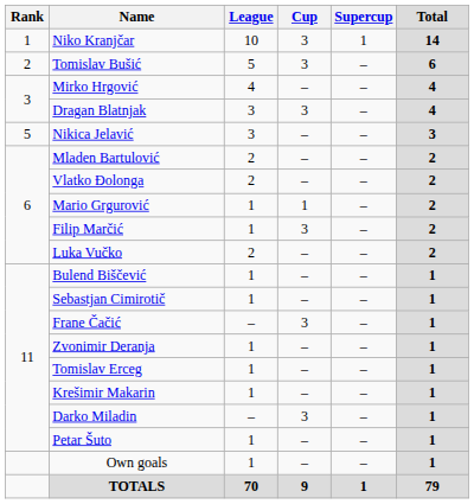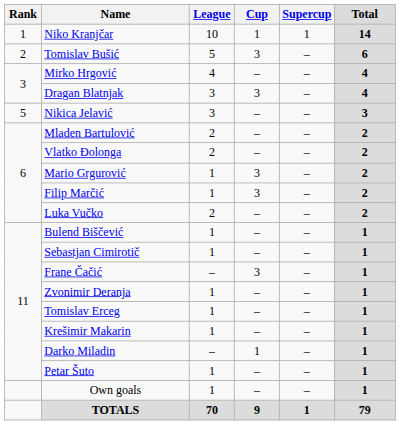 <table class="wikitable" style="font-size: 95%; text-align: center;">
 <tr>
 <th width=40>Rank</th>
 <th width=180>Name</th>
 <th width=50><a href='#'>League</a></th>
 <th width=50><a href='#'>Cup</a></th>
 <th width=50><a href='#'>Supercup</a></th>
 <th width=70 style="background: #DCDCDC">Total</th>
 </tr>
 <tr>
 <td rowspan=1>1</td>
 <td style="text-align:left;"> <a href='#'>Niko Kranjčar</a></td>
 <td>10</td>
-<td>3</td>
+<td>1</td>
 <td>1</td>
 <th style="background: #DCDCDC"><strong>14</strong></th>
 </tr>
 <tr>
 <td rowspan=1>2</td>
 <td style="text-align:left;"> <a href='#'>Tomislav Bušić</a></td>
 <td>5</td>
 <td>3</td>
 <td>–</td>
 <th style="background: #DCDCDC"><strong>6</strong></th>
 </tr>
 <tr>
 <td rowspan=2>3</td>
 <td style="text-align:left;"> <a href='#'>Mirko Hrgović</a></td>
 <td>4</td>
 <td>–</td>
 <td>–</td>
 <th style="background: #DCDCDC"><strong>4</strong></th>
 </tr>
 <tr>
 <td style="text-align:left;"> <a href='#'>Dragan Blatnjak</a></td>
 <td>3</td>
 <td>3</td>
 <td>–</td>
 <th style="background: #DCDCDC"><strong>4</strong></th>
 </tr>
 <tr>
 <td rowspan=1>5</td>
 <td style="text-align:left;"> <a href='#'>Nikica Jelavić</a></td>
 <td>3</td>
 <td>–</td>
 <td>–</td>
 <th style="background: #DCDCDC"><strong>3</strong></th>
 </tr>
 <tr>
 <td rowspan=5>6</td>
 <td style="text-align:left;"> <a href='#'>Mladen Bartulović</a></td>
 <td>2</td>
 <td>–</td>
 <td>–</td>
 <th style="background: #DCDCDC"><strong>2</strong></th>
 </tr>
 <tr>
 <td style="text-align:left;"> <a href='#'>Vlatko Đolonga</a></td>
 <td>2</td>
 <td>–</td>
 <td>–</td>
 <th style="background: #DCDCDC"><strong>2</strong></th>
 </tr>
 <tr>
 <td style="text-align:left;"> <a href='#'>Mario Grgurović</a></td>
 <td>1</td>
-<td>1</td>
+<td>3</td>
 <td>–</td>
 <th style="background: #DCDCDC"><strong>2</strong></th>
 </tr>
 <tr>
 <td style="text-align:left;"> <a href='#'>Filip Marčić</a></td>
 <td>1</td>
 <td>3</td>
 <td>–</td>
 <th style="background: #DCDCDC"><strong>2</strong></th>
 </tr>
 <tr>
 <td style="text-align:left;"> <a href='#'>Luka Vučko</a></td>
 <td>2</td>
 <td>–</td>
 <td>–</td>
 <th style="background: #DCDCDC"><strong>2</strong></th>
 </tr>
 <tr>
 <td rowspan=8>11</td>
 <td style="text-align:left;"> <a href='#'>Bulend Biščević</a></td>
 <td>1</td>
 <td>–</td>
 <td>–</td>
 <th style="background: #DCDCDC"><strong>1</strong></th>
 </tr>
 <tr>
 <td style="text-align:left;"> <a href='#'>Sebastjan Cimirotič</a></td>
 <td>1</td>
 <td>–</td>
 <td>–</td>
 <th style="background: #DCDCDC"><strong>1</strong></th>
 </tr>
 <tr>
 <td style="text-align:left;"> <a href='#'>Frane Čačić</a></td>
 <td>–</td>
 <td>3</td>
 <td>–</td>
 <th style="background: #DCDCDC"><strong>1</strong></th>
 </tr>
 <tr>
 <td style="text-align:left;"> <a href='#'>Zvonimir Deranja</a></td>
 <td>1</td>
 <td>–</td>
 <td>–</td>
 <th style="background: #DCDCDC"><strong>1</strong></th>
 </tr>
 <tr>
 <td style="text-align:left;"> <a href='#'>Tomislav Erceg</a></td>
 <td>1</td>
 <td>–</td>
 <td>–</td>
 <th style="background: #DCDCDC"><strong>1</strong></th>
 </tr>
 <tr>
 <td style="text-align:left;"> <a href='#'>Krešimir Makarin</a></td>
 <td>1</td>
 <td>–</td>
 <td>–</td>
 <th style="background: #DCDCDC"><strong>1</strong></th>
 </tr>
 <tr>
 <td style="text-align:left;"> <a href='#'>Darko Miladin</a></td>
 <td>–</td>
-<td>3</td>
+<td>1</td>
 <td>–</td>
 <th style="background: #DCDCDC"><strong>1</strong></th>
 </tr>
 <tr>
 <td style="text-align:left;"> <a href='#'>Petar Šuto</a></td>
 <td>1</td>
 <td>–</td>
 <td>–</td>
 <th style="background: #DCDCDC"><strong>1</strong></th>
 </tr>
 <tr>
 <td></td>
 <td style="text-align:center;">Own goals</td>
 <td>1</td>
 <td>–</td>
 <td>–</td>
 <th style="background: #DCDCDC"><strong>1</strong></th>
 </tr>
 <tr>
 <td></td>
 <th style="background: #DCDCDC"><strong>TOTALS</strong></th>
 <th style="background: #DCDCDC"><strong>70</strong></th>
 <th style="background: #DCDCDC"><strong>9</strong></th>
 <th style="background: #DCDCDC"><strong>1</strong></th>
 <th style="background: #DCDCDC"><strong>79</strong></th>
 </tr>
 </table>
